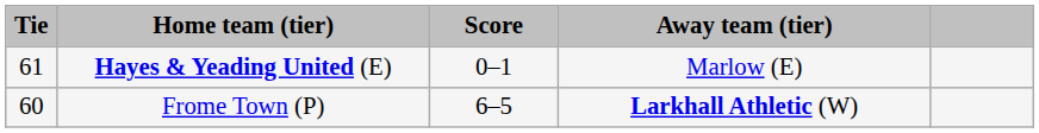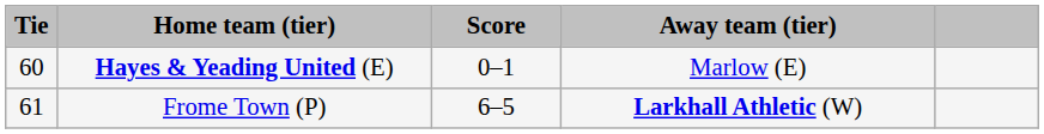 <table class="wikitable" style="width: 600px; background:WhiteSmoke; text-align:center; font-size:90%">
 <tr>
 <td scope="col" style="width:  5.00%; background:silver;"><strong>Tie</strong></td>
 <td scope="col" style="width: 36.25%; background:silver;"><strong>Home team (tier)</strong></td>
 <td scope="col" style="width: 12.50%; background:silver;"><strong>Score</strong></td>
 <td scope="col" style="width: 36.25%; background:silver;"><strong>Away team (tier)</strong></td>
 <td scope="col" style="width: 10.00%; background:silver;"><strong></strong></td>
 </tr>
 <tr>
-<td>61</td>
+<td>60</td>
 <td><strong><a href='#'>Hayes & Yeading United</a></strong> (E)</td>
 <td>0–1</td>
 <td><a href='#'>Marlow</a> (E)</td>
 <td></td>
 </tr>
 <tr>
-<td>60</td>
+<td>61</td>
 <td><a href='#'>Frome Town</a> (P)</td>
 <td>6–5</td>
 <td><strong><a href='#'>Larkhall Athletic</a></strong> (W)</td>
 <td></td>
 </tr>
 </table>
